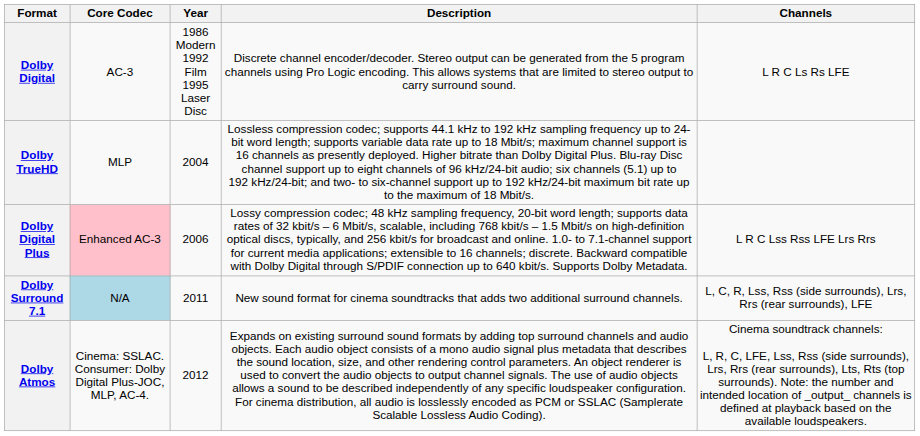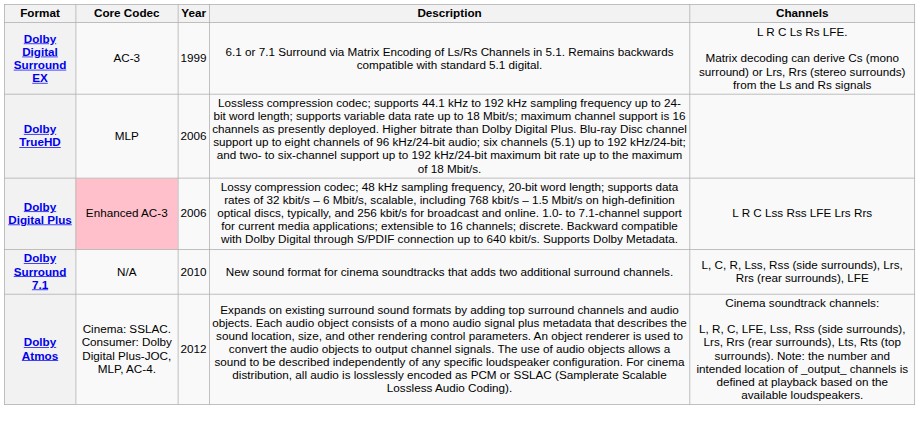 <table class="wikitable" style="text-align:center">
 <tr>
 <th>Format</th>
 <th>Core Codec</th>
 <th>Year</th>
 <th>Description</th>
 <th>Channels</th>
 </tr>
 <tr ->
-<th><a href='#'>Dolby Digital</a></th>
+<th><a href='#'>Dolby Digital Surround EX</a></th>
 <td>AC-3</td>
-<td>1986 Modern<br> 1992 Film<br> 1995 Laser Disc</td>
-<td>Discrete channel encoder/decoder. Stereo output can be generated from the 5 program channels using Pro Logic encoding. This allows systems that are limited to stereo output to carry surround sound.</td>
-<td>L R C Ls Rs LFE</td>
+<td>1999</td>
+<td>6.1 or 7.1 Surround via Matrix Encoding of Ls/Rs Channels in 5.1. Remains backwards compatible with standard 5.1 digital.</td>
+<td>L R C Ls Rs LFE. <br><br>Matrix decoding can derive Cs (mono surround) or Lrs, Rrs (stereo surrounds) from the Ls and Rs signals</td>
 </tr>
 <tr ->
 <th><a href='#'>Dolby TrueHD</a></th>
 <td>MLP</td>
-<td>2004</td>
+<td>2006</td>
 <td>Lossless compression codec; supports 44.1 kHz to 192 kHz sampling frequency up to 24-bit word length; supports variable data rate up to 18 Mbit/s; maximum channel support is 16 channels as presently deployed. Higher bitrate than Dolby Digital Plus. Blu-ray Disc channel support up to eight channels of 96 kHz/24-bit audio; six channels (5.1) up to 192 kHz/24-bit; and two- to six-channel support up to 192 kHz/24-bit maximum bit rate up to the maximum of 18 Mbit/s.</td>
 <td></td>
 </tr>
 <tr ->
 <th><a href='#'>Dolby Digital Plus</a></th>
 <td style="background: pink;">Enhanced AC-3</td>
 <td>2006</td>
 <td>Lossy compression codec; 48 kHz sampling frequency, 20-bit word length; supports data rates of 32 kbit/s – 6 Mbit/s, scalable, including 768 kbit/s – 1.5 Mbit/s on high-definition optical discs, typically, and 256 kbit/s for broadcast and online. 1.0- to 7.1-channel support for current media applications; extensible to 16 channels; discrete. Backward compatible with Dolby Digital through S/PDIF connection up to 640 kbit/s. Supports Dolby Metadata.</td>
 <td>L R C Lss Rss LFE Lrs Rrs</td>
 </tr>
 <tr ->
 <th><a href='#'>Dolby Surround 7.1</a></th>
-<td style="background: lightblue;">N/A</td>
-<td>2011</td>
+<td>N/A</td>
+<td>2010</td>
 <td>New sound format for cinema soundtracks that adds two additional surround channels.</td>
 <td>L, C, R, Lss, Rss (side surrounds), Lrs, Rrs (rear surrounds), LFE</td>
 </tr>
 <tr ->
 <th><a href='#'>Dolby Atmos</a></th>
 <td>Cinema: SSLAC. Consumer: Dolby Digital Plus-JOC, MLP, AC-4.</td>
 <td>2012</td>
 <td>Expands on existing surround sound formats by adding top surround channels and audio objects. Each audio object consists of a mono audio signal plus metadata that describes the sound location, size, and other rendering control parameters. An object renderer is used to convert the audio objects to output channel signals. The use of audio objects allows a sound to be described independently of any specific loudspeaker configuration. For cinema distribution, all audio is losslessly encoded as PCM or SSLAC (Samplerate Scalable Lossless Audio Coding).</td>
 <td>Cinema soundtrack channels: <br><br>L, R, C, LFE, Lss, Rss (side surrounds), Lrs, Rrs (rear surrounds), Lts, Rts (top surrounds). Note: the number and intended location of _output_ channels is defined at playback based on the available loudspeakers.</td>
 </tr>
 </table>
